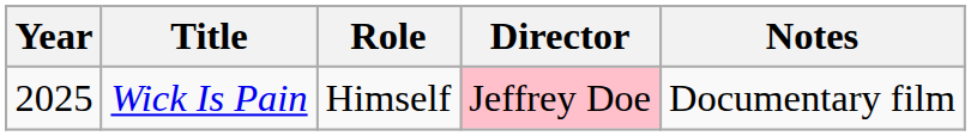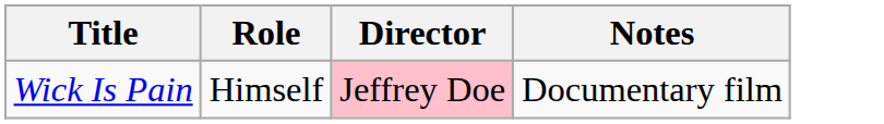 <table class="wikitable plainrowheaders">
 <tr>
-<th>Year</th>
 <th>Title</th>
 <th>Role</th>
 <th>Director</th>
 <th>Notes</th>
 </tr>
 <tr>
-<td>2025</td>
 <td><em><a href='#'>Wick Is Pain</a></em></td>
 <td>Himself</td>
 <td style="background: pink;">Jeffrey Doe</td>
 <td>Documentary film</td>
 </tr>
 </table>
